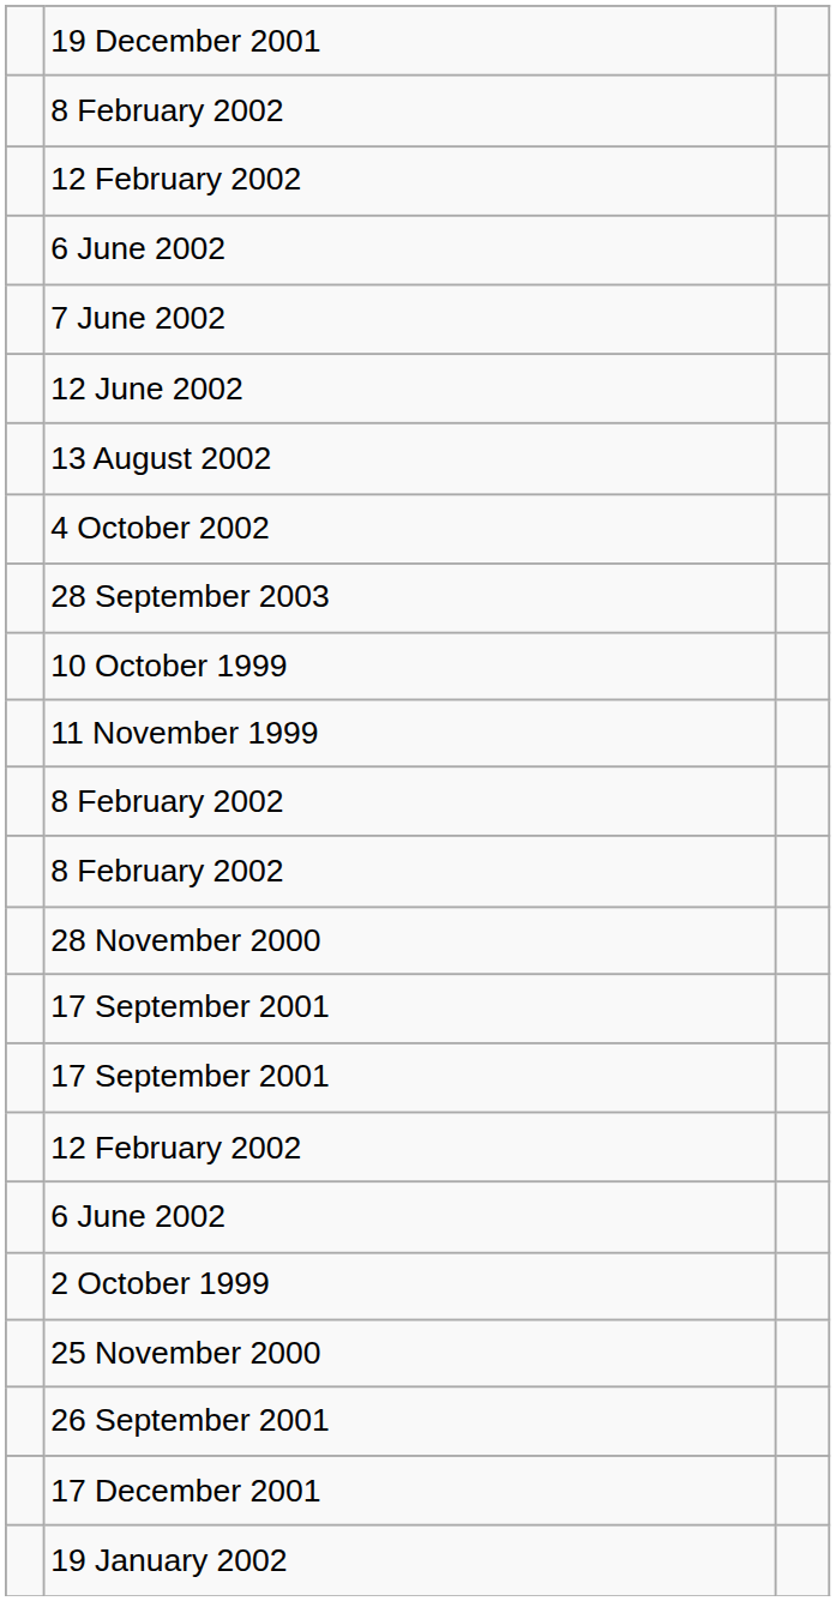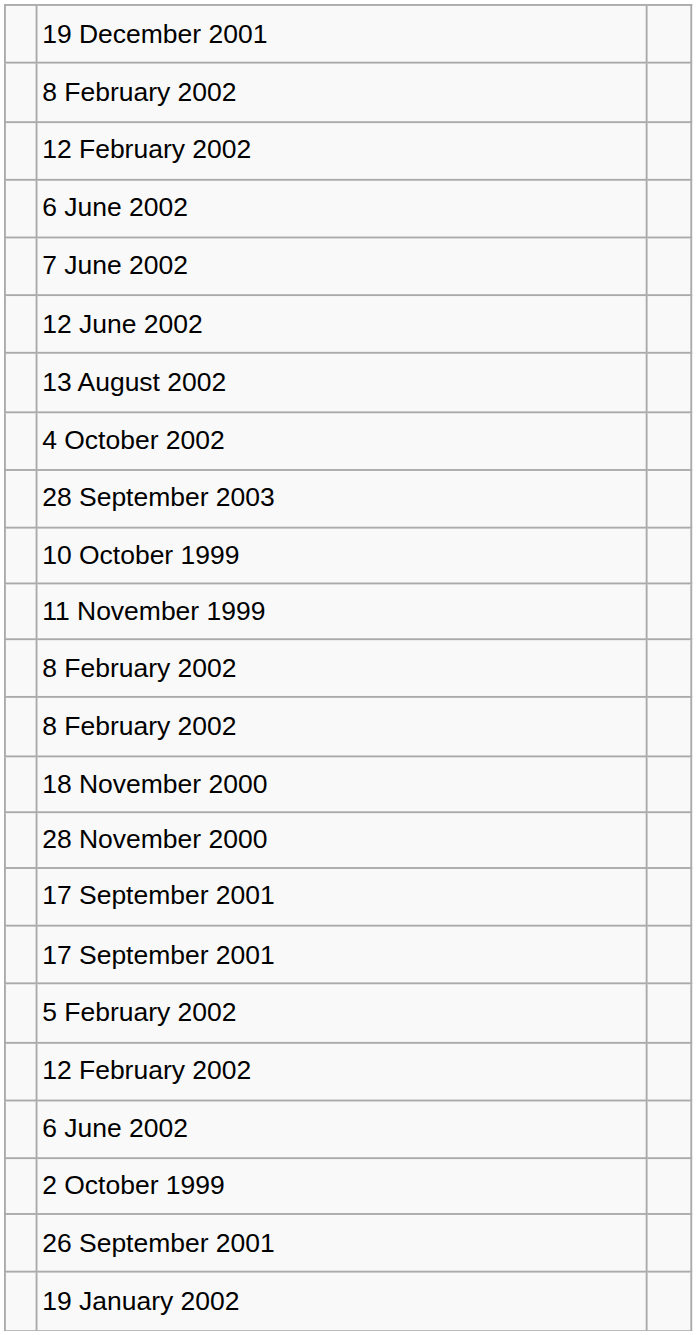 <table class="wikitable" style="font-size: 89%; float: left; width: 26em; margin-right: 1em; line-height: 1.65em">
 <tr>
 <td></td>
 <td>19 December 2001</td>
 <td><small></small> </td>
 </tr>
 <tr>
 <td></td>
 <td>8 February 2002</td>
 <td><small></small> </td>
 </tr>
 <tr>
 <td></td>
 <td>12 February 2002</td>
 <td><small></small> </td>
 </tr>
 <tr>
 <td></td>
 <td>6 June 2002</td>
 <td><small></small> </td>
 </tr>
 <tr>
 <td></td>
 <td>7 June 2002</td>
 <td><small></small> </td>
 </tr>
 <tr>
 <td></td>
 <td>12 June 2002</td>
 <td><small></small> </td>
 </tr>
 <tr>
 <td></td>
 <td>13 August 2002</td>
 <td><small></small> </td>
 </tr>
 <tr>
 <td></td>
 <td>4 October 2002</td>
 <td><small></small> </td>
 </tr>
 <tr>
 <td></td>
 <td>28 September 2003</td>
 <td><small></small> </td>
 </tr>
 <tr>
 <td></td>
 <td>10 October 1999</td>
 <td><small></small></td>
 </tr>
 <tr>
 <td></td>
 <td>11 November 1999</td>
 <td><small></small></td>
 </tr>
 <tr>
 <td></td>
 <td>8 February 2002</td>
 <td><small></small> </td>
 </tr>
 <tr>
 <td></td>
 <td>8 February 2002</td>
 <td><small></small> </td>
 </tr>
 <tr>
 <td></td>
+<td>18 November 2000</td>
+<td><small></small></td>
+</tr>
+<tr>
+<td></td>
 <td>28 November 2000</td>
 <td><small></small></td>
 </tr>
 <tr>
 <td></td>
 <td>17 September 2001</td>
 <td><small></small> </td>
 </tr>
 <tr>
 <td></td>
 <td>17 September 2001</td>
+<td><small></small> </td>
+</tr>
+<tr>
+<td></td>
+<td>5 February 2002</td>
 <td><small></small> </td>
 </tr>
 <tr>
 <td></td>
 <td>12 February 2002</td>
 <td><small></small> </td>
 </tr>
 <tr>
 <td></td>
 <td>6 June 2002</td>
 <td><small></small> </td>
 </tr>
 <tr>
 <td></td>
 <td>2 October 1999</td>
 <td><small></small></td>
 </tr>
 <tr>
 <td></td>
-<td>25 November 2000</td>
-<td><small></small></td>
-</tr>
-<tr>
-<td></td>
 <td>26 September 2001</td>
-<td><small></small> </td>
-</tr>
-<tr>
-<td></td>
-<td>17 December 2001</td>
 <td><small></small> </td>
 </tr>
 <tr>
 <td></td>
 <td>19 January 2002</td>
 <td><small></small> </td>
 </tr>
 </table>
